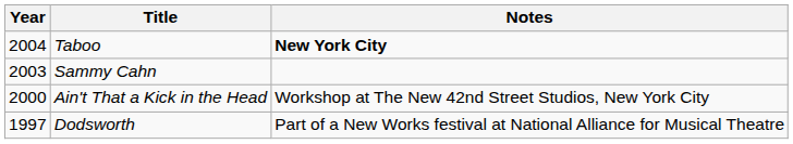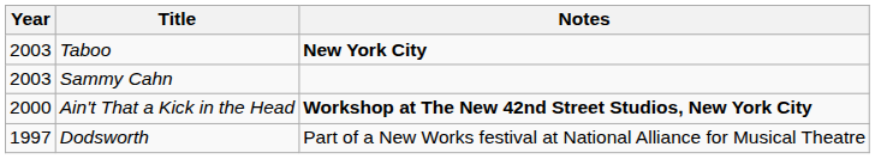 <table class="wikitable sortable">
 <tr>
 <th>Year</th>
 <th>Title</th>
 <th>Notes</th>
 </tr>
 <tr>
-<td>2004</td>
+<td>2003</td>
 <td><em>Taboo</em></td>
 <td><strong>New York City</strong></td>
 </tr>
 <tr>
 <td>2003</td>
 <td><em>Sammy Cahn</em></td>
 <td></td>
 </tr>
 <tr>
 <td>2000</td>
 <td><em>Ain't That a Kick in the Head</em></td>
-<td>Workshop at The New 42nd Street Studios, New York City</td>
+<td><strong>Workshop at The New 42nd Street Studios, New York City</strong></td>
 </tr>
 <tr>
 <td>1997</td>
 <td><em>Dodsworth</em></td>
 <td>Part of a New Works festival at National Alliance for Musical Theatre</td>
 </tr>
 </table>
